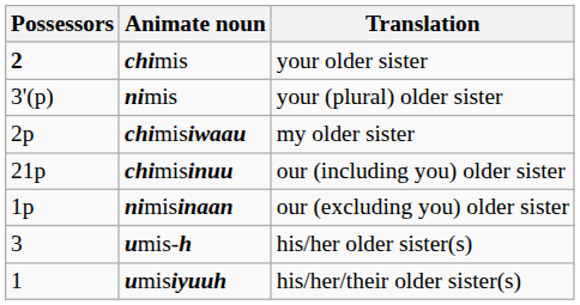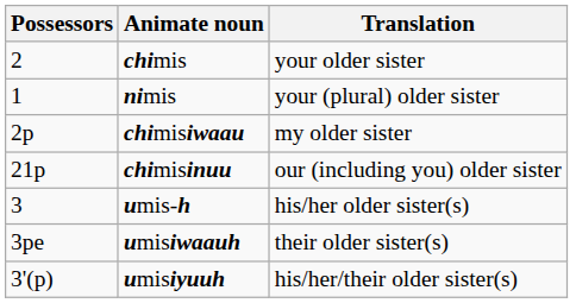 <table class="wikitable">
 <tr>
 <th>Possessors</th>
 <th>Animate noun</th>
 <th>Translation</th>
 </tr>
 <tr>
-<td><strong>2</strong></td>
+<td>2</td>
 <td><strong><em>chi</em></strong>mis</td>
 <td>your older sister</td>
 </tr>
 <tr>
-<td>3'(p)</td>
+<td>1</td>
 <td><strong><em>ni</em></strong>mis</td>
 <td>your (plural) older sister</td>
 </tr>
 <tr>
 <td>2p</td>
 <td><strong><em>chi</em></strong>mis<strong><em>iwaau</em></strong></td>
 <td>my older sister</td>
 </tr>
 <tr>
 <td>21p</td>
 <td><strong><em>chi</em></strong>mis<strong><em>inuu</em></strong></td>
 <td>our (including you) older sister</td>
 </tr>
 <tr>
-<td>1p</td>
-<td><strong><em>ni</em></strong>mis<strong><em>inaan</em></strong></td>
-<td>our (excluding you) older sister</td>
-</tr>
-<tr>
 <td>3</td>
 <td><strong><em>u</em></strong>mis-<strong><em>h</em></strong></td>
 <td>his/her older sister(s)</td>
 </tr>
 <tr>
-<td>1</td>
+<td>3pe</td>
+<td><strong><em>u</em></strong>mis<strong><em>iwaauh</em></strong></td>
+<td>their older sister(s)</td>
+</tr>
+<tr>
+<td>3'(p)</td>
 <td><strong><em>u</em></strong>mis<strong><em>iyuuh</em></strong></td>
 <td>his/her/their older sister(s)</td>
 </tr>
 </table>
